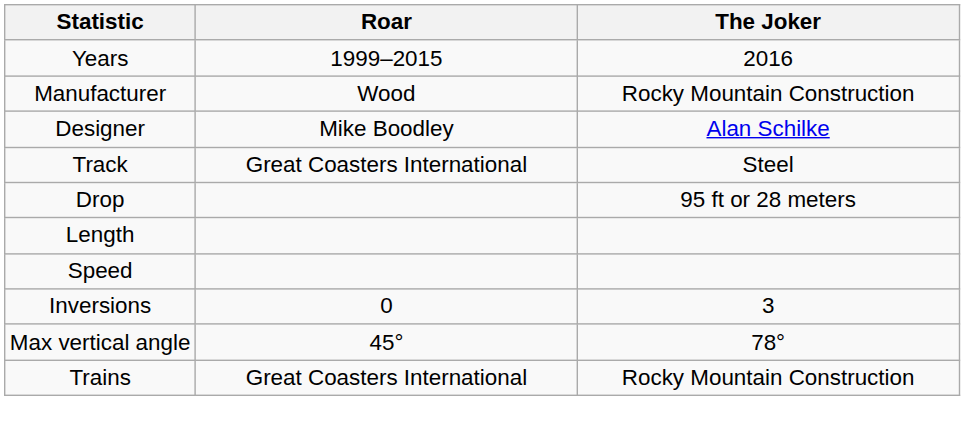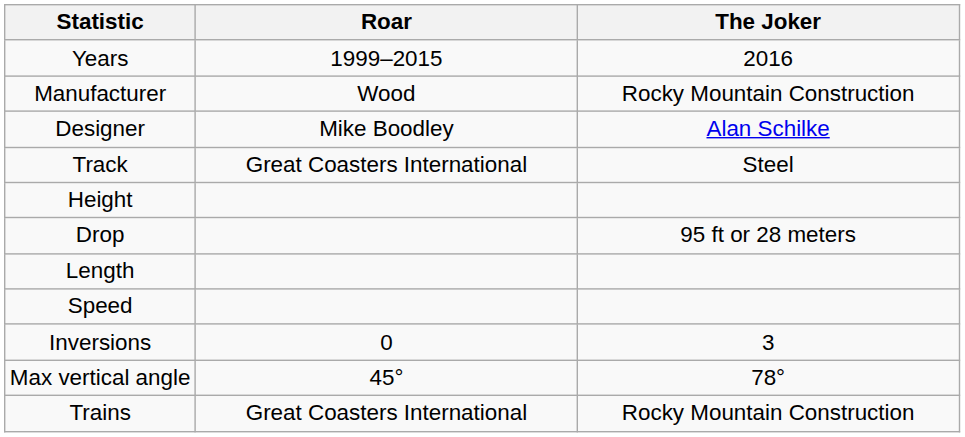 <table class="wikitable" style="text-align:center;">
 <tr>
 <th width="20%">Statistic</th>
 <th width="40%">Roar</th>
 <th width="40%">The Joker</th>
 </tr>
 <tr>
 <td>Years</td>
 <td>1999–2015</td>
 <td>2016</td>
 </tr>
 <tr>
 <td>Manufacturer</td>
 <td>Wood</td>
 <td>Rocky Mountain Construction</td>
 </tr>
 <tr>
 <td>Designer</td>
 <td>Mike Boodley</td>
 <td><a href='#'>Alan Schilke</a></td>
 </tr>
 <tr>
 <td>Track</td>
 <td>Great Coasters International</td>
 <td>Steel</td>
+</tr>
+<tr>
+<td>Height</td>
+<td></td>
+<td></td>
 </tr>
 <tr>
 <td>Drop</td>
 <td></td>
 <td>95 ft or 28 meters</td>
 </tr>
 <tr>
 <td>Length</td>
 <td></td>
 <td></td>
 </tr>
 <tr>
 <td>Speed</td>
 <td></td>
 <td></td>
 </tr>
 <tr>
 <td>Inversions</td>
 <td>0</td>
 <td>3</td>
 </tr>
 <tr>
 <td>Max vertical angle</td>
 <td>45°</td>
 <td>78°</td>
 </tr>
 <tr>
 <td>Trains</td>
 <td>Great Coasters International</td>
 <td>Rocky Mountain Construction</td>
 </tr>
 </table>
